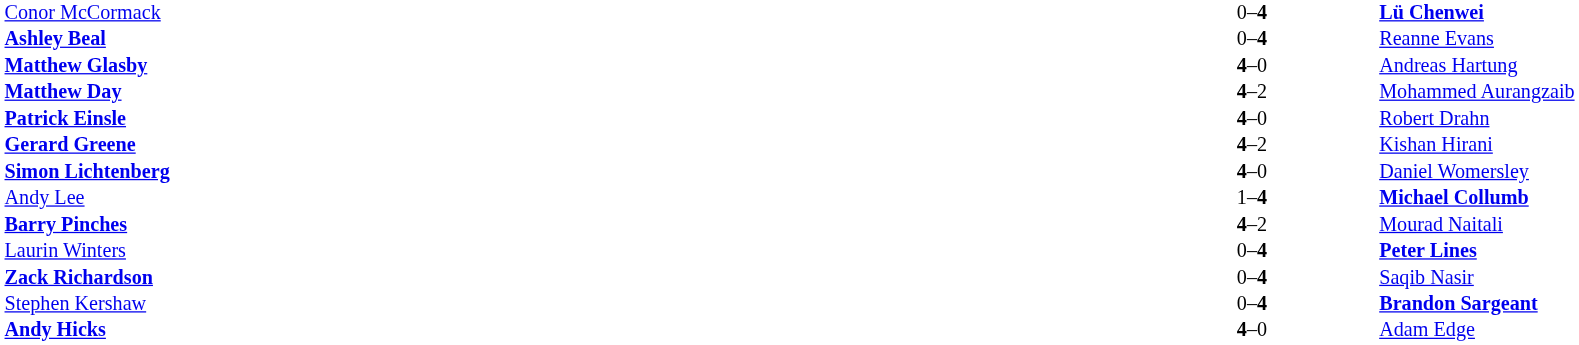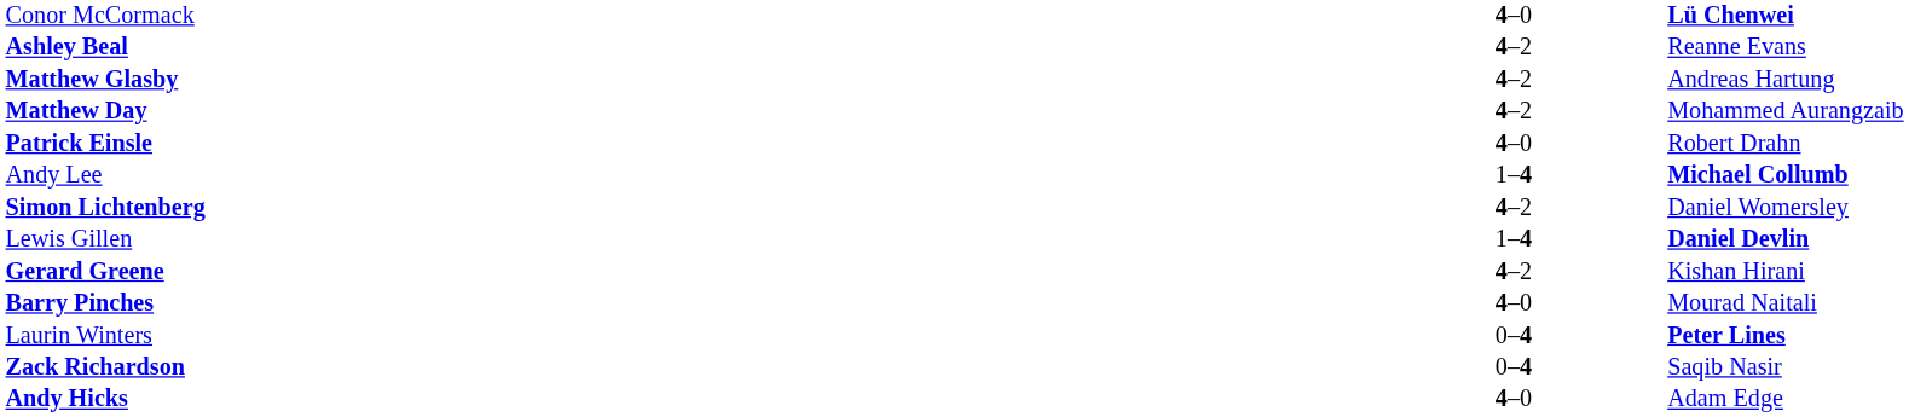 <table width="100%" cellspacing="1">
 <tr>
 <th width=45%></th>
 <th width=10%></th>
 <th width=45%></th>
 </tr>
 <tr>
 <td> <a href='#'>Conor McCormack</a></td>
-<td align="center">0–<strong>4</strong></td>
+<td align="center"><strong>4</strong>–0</td>
 <td> <strong><a href='#'>Lü Chenwei</a></strong></td>
 </tr>
 <tr>
 <td> <strong><a href='#'>Ashley Beal</a></strong></td>
-<td align="center">0–<strong>4</strong></td>
+<td align="center"><strong>4</strong>–2</td>
 <td> <a href='#'>Reanne Evans</a></td>
 </tr>
 <tr>
 <td> <strong><a href='#'>Matthew Glasby</a></strong></td>
-<td align="center"><strong>4</strong>–0</td>
+<td align="center"><strong>4</strong>–2</td>
 <td> <a href='#'>Andreas Hartung</a></td>
 </tr>
 <tr>
 <td> <strong><a href='#'>Matthew Day</a></strong></td>
 <td align="center"><strong>4</strong>–2</td>
 <td> <a href='#'>Mohammed Aurangzaib</a></td>
 </tr>
 <tr>
 <td> <strong><a href='#'>Patrick Einsle</a></strong></td>
 <td align="center"><strong>4</strong>–0</td>
 <td> <a href='#'>Robert Drahn</a></td>
 </tr>
 <tr>
+<td> <a href='#'>Andy Lee</a></td>
+<td align="center">1–<strong>4</strong></td>
+<td> <strong><a href='#'>Michael Collumb</a></strong></td>
+</tr>
+<tr>
+<td> <strong><a href='#'>Simon Lichtenberg</a></strong></td>
+<td align="center"><strong>4</strong>–2</td>
+<td> <a href='#'>Daniel Womersley</a></td>
+</tr>
+<tr>
+<td> <a href='#'>Lewis Gillen</a></td>
+<td align="center">1–<strong>4</strong></td>
+<td> <strong><a href='#'>Daniel Devlin</a></strong></td>
+</tr>
+<tr>
 <td> <strong><a href='#'>Gerard Greene</a></strong></td>
 <td align="center"><strong>4</strong>–2</td>
 <td> <a href='#'>Kishan Hirani</a></td>
 </tr>
 <tr>
-<td> <strong><a href='#'>Simon Lichtenberg</a></strong></td>
+<td> <strong><a href='#'>Barry Pinches</a></strong></td>
 <td align="center"><strong>4</strong>–0</td>
-<td> <a href='#'>Daniel Womersley</a></td>
-</tr>
-<tr>
-<td> <a href='#'>Andy Lee</a></td>
-<td align="center">1–<strong>4</strong></td>
-<td> <strong><a href='#'>Michael Collumb</a></strong></td>
-</tr>
-<tr>
-<td> <strong><a href='#'>Barry Pinches</a></strong></td>
-<td align="center"><strong>4</strong>–2</td>
 <td> <a href='#'>Mourad Naitali</a></td>
 </tr>
 <tr>
 <td> <a href='#'>Laurin Winters</a></td>
 <td align="center">0–<strong>4</strong></td>
 <td> <strong><a href='#'>Peter Lines</a></strong></td>
 </tr>
 <tr>
 <td> <strong><a href='#'>Zack Richardson</a></strong></td>
 <td align="center">0–<strong>4</strong></td>
 <td> <a href='#'>Saqib Nasir</a></td>
 </tr>
 <tr>
-<td> <a href='#'>Stephen Kershaw</a></td>
-<td align="center">0–<strong>4</strong></td>
-<td> <strong><a href='#'>Brandon Sargeant</a></strong></td>
-</tr>
-<tr>
 <td> <strong><a href='#'>Andy Hicks</a></strong></td>
 <td align="center"><strong>4</strong>–0</td>
 <td> <a href='#'>Adam Edge</a></td>
 </tr>
 </table>
